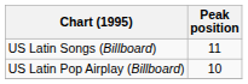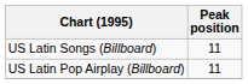 <table class="wikitable">
 <tr>
 <th>Chart (1995)</th>
 <th>Peak<br>position</th>
 </tr>
 <tr>
 <td>US Latin Songs (<em>Billboard</em>)</td>
 <td align="center">11</td>
 </tr>
 <tr>
 <td>US Latin Pop Airplay (<em>Billboard</em>)</td>
-<td align="center">10</td>
+<td align="center">11</td>
 </tr>
 <tr>
 </tr>
 </table>
